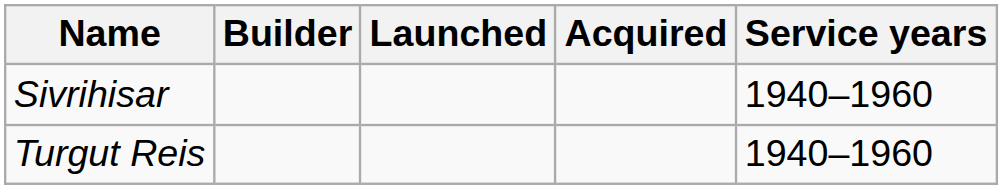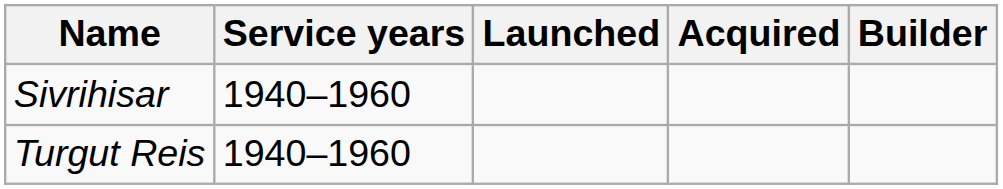 <table class="wikitable">
 <tr>
 <th>Name</th>
-<th>Builder</th>
+<th>Service years</th>
 <th>Launched</th>
 <th>Acquired</th>
-<th>Service years</th>
+<th>Builder</th>
 </tr>
 <tr>
 <td><em>Sivrihisar</em></td>
+<td>1940–1960</td>
 <td></td>
 <td></td>
 <td></td>
-<td>1940–1960</td>
 </tr>
 <tr>
 <td><em>Turgut Reis</em></td>
+<td>1940–1960</td>
 <td></td>
 <td></td>
 <td></td>
-<td>1940–1960</td>
 </tr>
 </table>
